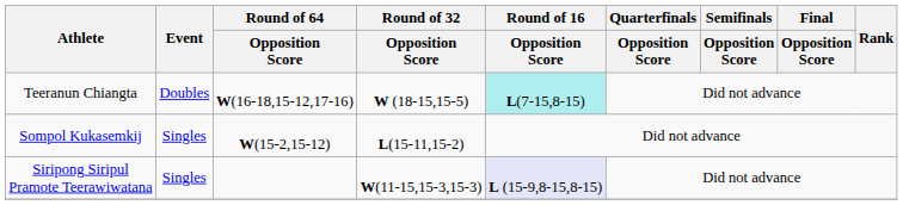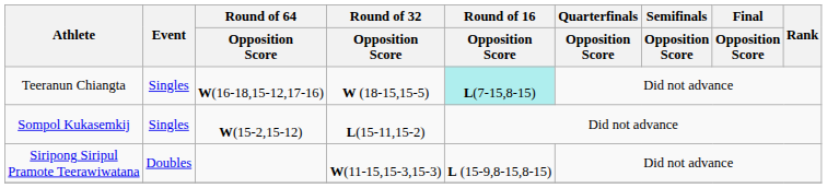 <table class=wikitable style="font-size:90%">
 <tr>
 <th rowspan="2">Athlete</th>
 <th rowspan="2">Event</th>
 <th>Round of 64</th>
 <th>Round of 32</th>
 <th>Round of 16</th>
 <th>Quarterfinals</th>
 <th>Semifinals</th>
 <th>Final</th>
 <th rowspan="2">Rank</th>
 </tr>
 <tr>
 <th>Opposition<br>Score</th>
 <th>Opposition<br>Score</th>
 <th>Opposition<br>Score</th>
 <th>Opposition<br>Score</th>
 <th>Opposition<br>Score</th>
 <th>Opposition<br>Score</th>
 </tr>
 <tr align=center>
 <td>Teeranun Chiangta</td>
-<td><a href='#'>Doubles</a></td>
+<td><a href='#'>Singles</a></td>
 <td><br><strong>W</strong>(16-18,15-12,17-16)</td>
 <td><br> <strong>W</strong> (18-15,15-5)</td>
 <td style="background: paleturquoise;"><br><strong>L</strong>(7-15,8-15)</td>
 <td colspan="4" align="center">Did not advance</td>
 </tr>
 <tr align=center>
 <td><a href='#'>Sompol Kukasemkij</a></td>
 <td><a href='#'>Singles</a></td>
 <td><br><strong>W</strong>(15-2,15-12)</td>
 <td><br><strong>L</strong>(15-11,15-2)</td>
 <td colspan="5" align="center">Did not advance</td>
 </tr>
 <tr align=center>
 <td><a href='#'>Siripong Siripul</a><br><a href='#'>Pramote Teerawiwatana</a></td>
-<td><a href='#'>Singles</a></td>
+<td><a href='#'>Doubles</a></td>
 <td></td>
 <td><br><strong>W</strong>(11-15,15-3,15-3)</td>
-<td style="background: lavender;"><br> <strong>L</strong> (15-9,8-15,8-15)</td>
+<td><br> <strong>L</strong> (15-9,8-15,8-15)</td>
 <td colspan=4 align="center">Did not advance</td>
 </tr>
 <tr>
 </tr>
 </table>
